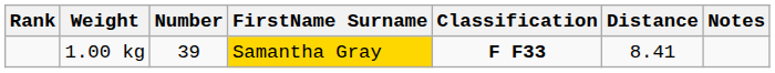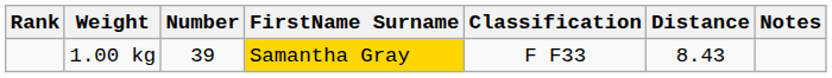 <table class="wikitable sortable" style="text-align:center">
 <tr>
 <th>Rank</th>
 <th>Weight</th>
 <th>Number</th>
 <th>FirstName Surname</th>
 <th>Classification</th>
 <th>Distance</th>
 <th>Notes</th>
 </tr>
 <tr>
 <td></td>
 <td>1.00 kg</td>
 <td>39</td>
 <td style="background: gold; text-align:left"> Samantha Gray</td>
-<td><strong>F F33</strong></td>
-<td>8.41</td>
+<td>F F33</td>
+<td>8.43</td>
 <td></td>
 </tr>
 </table>
